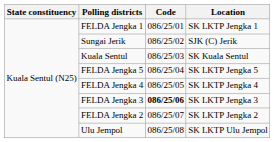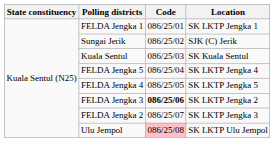 <table class="wikitable sortable mw-collapsible" style="white-space:nowrap;font-size:85%">
 <tr>
 <th>State constituency</th>
 <th>Polling districts</th>
 <th>Code</th>
 <th>Location</th>
 </tr>
 <tr>
 <td rowspan="8">Kuala Sentul (N25)</td>
 <td>FELDA Jengka 1</td>
 <td>086/25/01</td>
 <td>SK LKTP Jengka 1</td>
 </tr>
 <tr>
 <td>Sungai Jerik</td>
 <td>086/25/02</td>
 <td>SJK (C) Jerik</td>
 </tr>
 <tr>
 <td>Kuala Sentul</td>
 <td>086/25/03</td>
 <td>SK Kuala Sentul</td>
 </tr>
 <tr>
 <td>FELDA Jengka 5</td>
 <td>086/25/04</td>
-<td>SK LKTP Jengka 5</td>
+<td>SK LKTP Jengka 4</td>
 </tr>
 <tr>
 <td>FELDA Jengka 4</td>
 <td>086/25/05</td>
-<td>SK LKTP Jengka 4</td>
+<td>SK LKTP Jengka 5</td>
 </tr>
 <tr>
 <td>FELDA Jengka 3</td>
 <td><strong>086/25/06</strong></td>
-<td>SK LKTP Jengka 3</td>
+<td>SK LKTP Jengka 2</td>
 </tr>
 <tr>
 <td>FELDA Jengka 2</td>
 <td>086/25/07</td>
-<td>SK LKTP Jengka 2</td>
+<td>SK LKTP Jengka 3</td>
 </tr>
 <tr>
 <td>Ulu Jempol</td>
-<td>086/25/08</td>
+<td style="background: pink;">086/25/08</td>
 <td>SK LKTP Ulu Jempol</td>
 </tr>
 </table>
